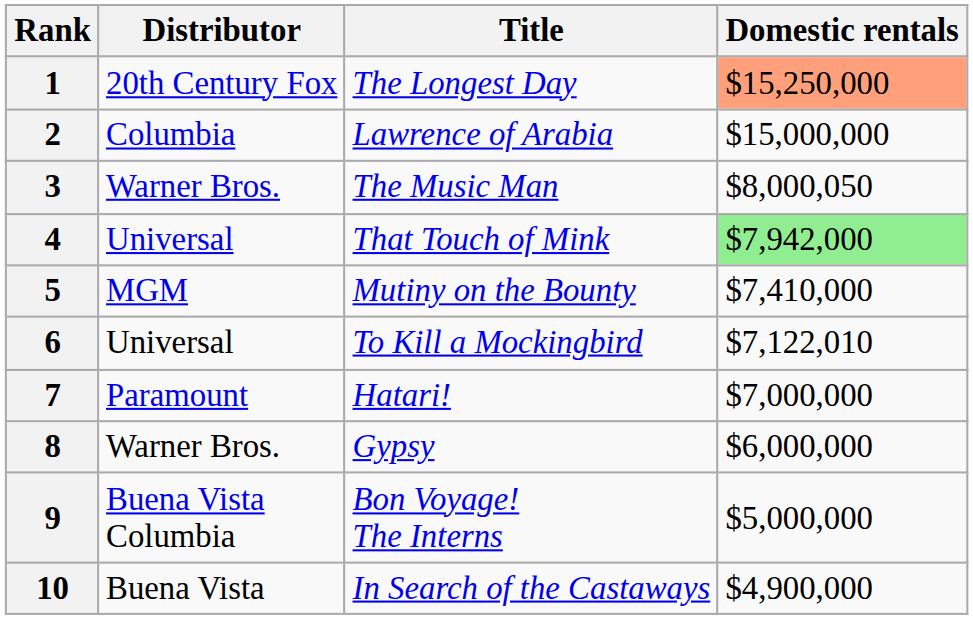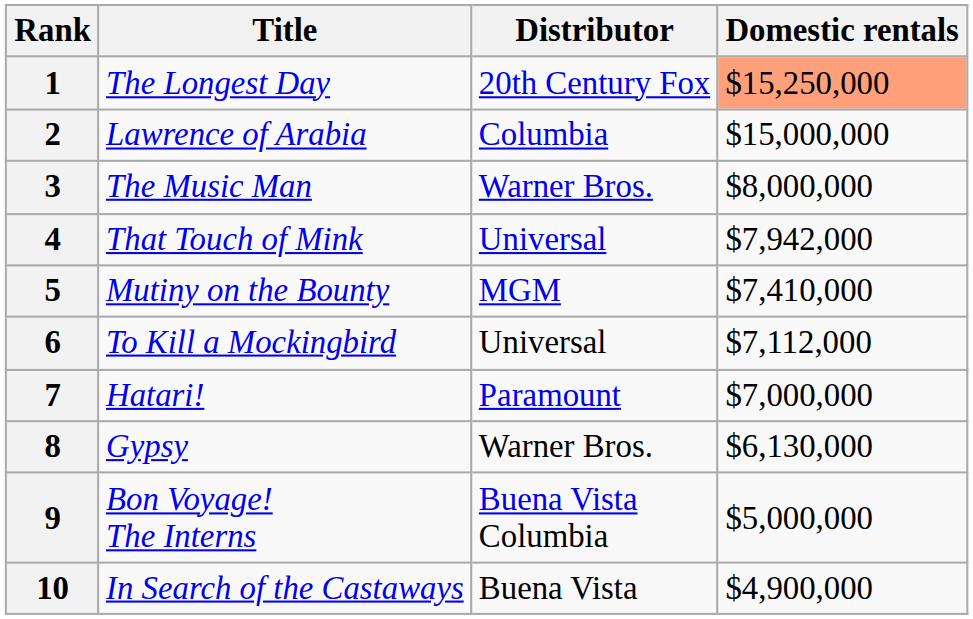 <table class="wikitable sortable" style="margin:auto; margin:auto;">
 <tr>
 <th>Rank</th>
+<th>Title</th>
 <th>Distributor</th>
-<th>Title</th>
 <th>Domestic rentals</th>
 </tr>
 <tr>
 <th style="text-align:center;">1</th>
+<td><em><a href='#'>The Longest Day</a></em></td>
 <td><a href='#'>20th Century Fox</a></td>
-<td><em><a href='#'>The Longest Day</a></em></td>
 <td style="background: lightsalmon;">$15,250,000</td>
 </tr>
 <tr>
 <th style="text-align:center;">2</th>
+<td><em><a href='#'>Lawrence of Arabia</a></em></td>
 <td><a href='#'>Columbia</a></td>
-<td><em><a href='#'>Lawrence of Arabia</a></em></td>
 <td>$15,000,000</td>
 </tr>
 <tr>
 <th style="text-align:center;">3</th>
+<td><em><a href='#'>The Music Man</a></em></td>
 <td><a href='#'>Warner Bros.</a></td>
-<td><em><a href='#'>The Music Man</a></em></td>
-<td>$8,000,050</td>
+<td>$8,000,000</td>
 </tr>
 <tr>
 <th style="text-align:center;">4</th>
+<td><em><a href='#'>That Touch of Mink</a></em></td>
 <td><a href='#'>Universal</a></td>
-<td><em><a href='#'>That Touch of Mink</a></em></td>
-<td style="background: lightgreen;">$7,942,000</td>
+<td>$7,942,000</td>
 </tr>
 <tr>
 <th style="text-align:center;">5</th>
+<td><em><a href='#'>Mutiny on the Bounty</a></em></td>
 <td><a href='#'>MGM</a></td>
-<td><em><a href='#'>Mutiny on the Bounty</a></em></td>
 <td>$7,410,000</td>
 </tr>
 <tr>
 <th style="text-align:center;">6</th>
+<td><em><a href='#'>To Kill a Mockingbird</a></em></td>
 <td>Universal</td>
-<td><em><a href='#'>To Kill a Mockingbird</a></em></td>
-<td>$7,122,010</td>
+<td>$7,112,000</td>
 </tr>
 <tr>
 <th style="text-align:center;">7</th>
+<td><em><a href='#'>Hatari!</a></em></td>
 <td><a href='#'>Paramount</a></td>
-<td><em><a href='#'>Hatari!</a></em></td>
 <td>$7,000,000</td>
 </tr>
 <tr>
 <th style="text-align:center;">8</th>
+<td><em><a href='#'>Gypsy</a></em></td>
 <td>Warner Bros.</td>
-<td><em><a href='#'>Gypsy</a></em></td>
-<td>$6,000,000</td>
+<td>$6,130,000</td>
 </tr>
 <tr>
 <th style="text-align:center;">9</th>
+<td><em><a href='#'>Bon Voyage!</a></em><br><em><a href='#'>The Interns</a></em></td>
 <td><a href='#'>Buena Vista</a><br>Columbia</td>
-<td><em><a href='#'>Bon Voyage!</a></em><br><em><a href='#'>The Interns</a></em></td>
 <td>$5,000,000</td>
 </tr>
 <tr>
 <th style="text-align:center;">10</th>
+<td><em><a href='#'>In Search of the Castaways</a></em></td>
 <td>Buena Vista</td>
-<td><em><a href='#'>In Search of the Castaways</a></em></td>
 <td>$4,900,000</td>
 </tr>
 </table>
